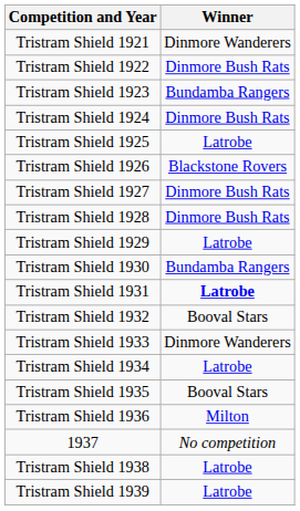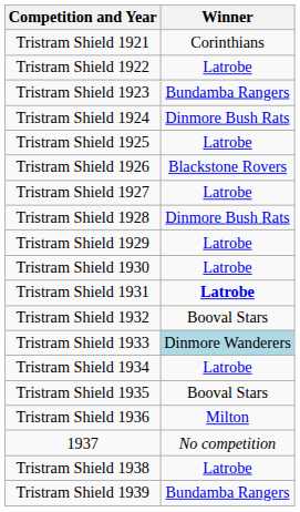 <table class="wikitable" style="text-align:center">
 <tr>
 <th>Competition and Year</th>
 <th>Winner</th>
 </tr>
 <tr>
 <td>Tristram Shield 1921</td>
-<td>Dinmore Wanderers</td>
+<td>Corinthians</td>
 </tr>
 <tr>
 <td>Tristram Shield 1922</td>
-<td><a href='#'>Dinmore Bush Rats</a></td>
+<td><a href='#'>Latrobe</a></td>
 </tr>
 <tr>
 <td>Tristram Shield 1923</td>
 <td><a href='#'>Bundamba Rangers</a></td>
 </tr>
 <tr>
 <td>Tristram Shield 1924</td>
 <td><a href='#'>Dinmore Bush Rats</a></td>
 </tr>
 <tr>
 <td>Tristram Shield 1925</td>
 <td><a href='#'>Latrobe</a></td>
 </tr>
 <tr>
 <td>Tristram Shield 1926</td>
 <td><a href='#'>Blackstone Rovers</a></td>
 </tr>
 <tr>
 <td>Tristram Shield 1927</td>
-<td><a href='#'>Dinmore Bush Rats</a></td>
+<td><a href='#'>Latrobe</a></td>
 </tr>
 <tr>
 <td>Tristram Shield 1928</td>
 <td><a href='#'>Dinmore Bush Rats</a></td>
 </tr>
 <tr>
 <td>Tristram Shield 1929</td>
 <td><a href='#'>Latrobe</a></td>
 </tr>
 <tr>
 <td>Tristram Shield 1930</td>
-<td><a href='#'>Bundamba Rangers</a></td>
+<td><a href='#'>Latrobe</a></td>
 </tr>
 <tr>
 <td>Tristram Shield 1931</td>
 <td><strong><a href='#'>Latrobe</a></strong></td>
 </tr>
 <tr>
 <td>Tristram Shield 1932</td>
 <td>Booval Stars</td>
 </tr>
 <tr>
 <td>Tristram Shield 1933</td>
-<td>Dinmore Wanderers</td>
+<td style="background: lightblue;">Dinmore Wanderers</td>
 </tr>
 <tr>
 <td>Tristram Shield 1934</td>
 <td><a href='#'>Latrobe</a></td>
 </tr>
 <tr>
 <td>Tristram Shield 1935</td>
 <td>Booval Stars</td>
 </tr>
 <tr>
 <td>Tristram Shield 1936</td>
 <td><a href='#'>Milton</a></td>
 </tr>
 <tr>
 <td>1937</td>
 <td><em>No competition</em></td>
 </tr>
 <tr>
 <td>Tristram Shield 1938</td>
 <td><a href='#'>Latrobe</a></td>
 </tr>
 <tr>
 <td>Tristram Shield 1939</td>
-<td><a href='#'>Latrobe</a></td>
+<td><a href='#'>Bundamba Rangers</a></td>
 </tr>
 </table>
